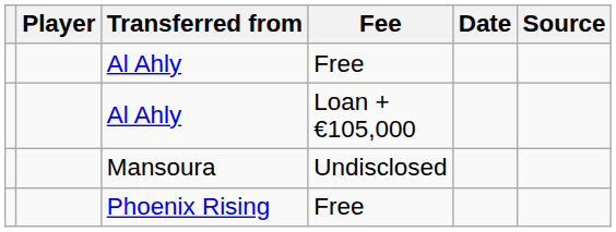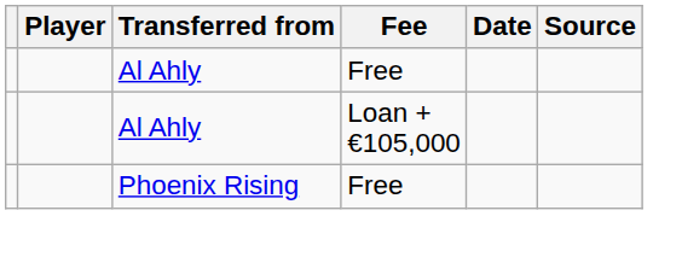 <table class="wikitable plainrowheaders sortable">
 <tr>
 <th></th>
 <th scope="col">Player</th>
 <th>Transferred from</th>
 <th style="width: 65px;">Fee</th>
 <th scope="col">Date</th>
 <th scope="col">Source</th>
 </tr>
 <tr>
 <td align="center"></td>
 <td></td>
 <td> <a href='#'>Al Ahly</a></td>
 <td>Free</td>
 <td></td>
 <td></td>
 </tr>
 <tr>
 <td align="center"></td>
 <td></td>
 <td> <a href='#'>Al Ahly</a></td>
 <td>Loan + €105,000</td>
 <td></td>
 <td></td>
 </tr>
 <tr>
 <td align="center"></td>
 <td></td>
-<td> Mansoura</td>
-<td>Undisclosed</td>
-<td></td>
-<td></td>
-</tr>
-<tr>
-<td align="center"></td>
-<td></td>
 <td> <a href='#'>Phoenix Rising</a></td>
 <td>Free</td>
 <td></td>
 <td></td>
 </tr>
 </table>
